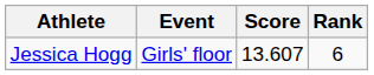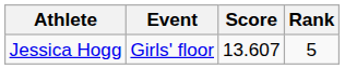 <table class="wikitable" border="1" style="font-size:90%">
 <tr>
 <th>Athlete</th>
 <th>Event</th>
 <th>Score</th>
 <th>Rank</th>
 </tr>
 <tr>
 <td rowspan=1><a href='#'>Jessica Hogg</a></td>
 <td><a href='#'>Girls' floor</a></td>
 <td align=center>13.607</td>
-<td align=center>6</td>
+<td align=center>5</td>
 </tr>
 </table>
